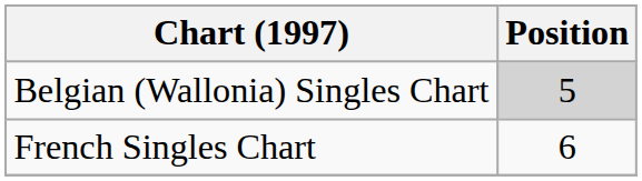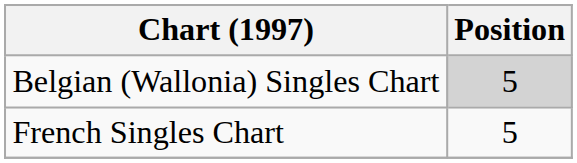 <table class="wikitable">
 <tr>
 <th>Chart (1997)</th>
 <th>Position</th>
 </tr>
 <tr>
 <td>Belgian (Wallonia) Singles Chart</td>
 <td align="center" style="background: lightgrey;">5</td>
 </tr>
 <tr>
 <td>French Singles Chart</td>
-<td align="center">6</td>
+<td align="center">5</td>
 </tr>
 <tr>
 </tr>
 </table>
